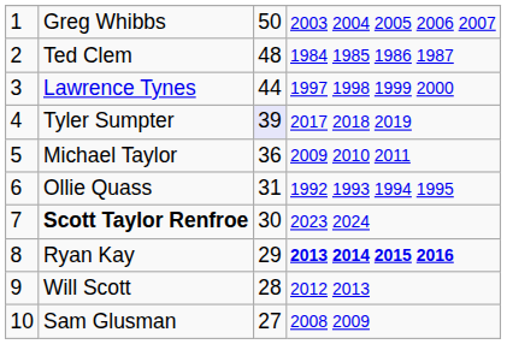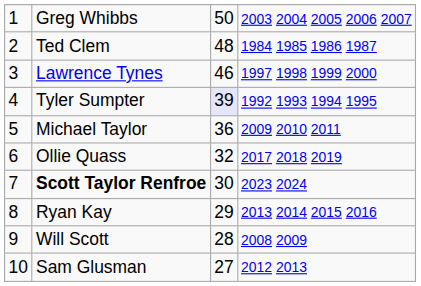 <table class="wikitable">
 <tr>
 </tr>
 <tr>
 <td>1</td>
 <td>Greg Whibbs</td>
 <td>50</td>
 <td style="font-size:80%;"><a href='#'>2003</a> <a href='#'>2004</a> <a href='#'>2005</a> <a href='#'>2006</a> <a href='#'>2007</a></td>
 </tr>
 <tr>
 <td>2</td>
 <td>Ted Clem</td>
 <td>48</td>
 <td style="font-size:80%;"><a href='#'>1984</a> <a href='#'>1985</a> <a href='#'>1986</a> <a href='#'>1987</a></td>
 </tr>
 <tr>
 <td>3</td>
 <td><a href='#'>Lawrence Tynes</a></td>
-<td>44</td>
+<td>46</td>
 <td style="font-size:80%;"><a href='#'>1997</a> <a href='#'>1998</a> <a href='#'>1999</a> <a href='#'>2000</a></td>
 </tr>
 <tr>
 <td>4</td>
 <td>Tyler Sumpter</td>
 <td style="background: lavender;">39</td>
-<td style="font-size:80%;"><a href='#'>2017</a> <a href='#'>2018</a> <a href='#'>2019</a></td>
+<td style="font-size:80%;"><a href='#'>1992</a> <a href='#'>1993</a> <a href='#'>1994</a> <a href='#'>1995</a></td>
 </tr>
 <tr>
 <td>5</td>
 <td>Michael Taylor</td>
 <td>36</td>
 <td style="font-size:80%;"><a href='#'>2009</a> <a href='#'>2010</a> <a href='#'>2011</a></td>
 </tr>
 <tr>
 <td>6</td>
 <td>Ollie Quass</td>
-<td>31</td>
-<td style="font-size:80%;"><a href='#'>1992</a> <a href='#'>1993</a> <a href='#'>1994</a> <a href='#'>1995</a></td>
+<td>32</td>
+<td style="font-size:80%;"><a href='#'>2017</a> <a href='#'>2018</a> <a href='#'>2019</a></td>
 </tr>
 <tr>
 <td>7</td>
 <td><strong>Scott Taylor Renfroe</strong></td>
 <td>30</td>
 <td style="font-size:80%;"><a href='#'>2023</a> <a href='#'>2024</a></td>
 </tr>
 <tr>
 <td>8</td>
 <td>Ryan Kay</td>
 <td>29</td>
-<td style="font-size:80%;"><strong><a href='#'>2013</a> <a href='#'>2014</a> <a href='#'>2015</a> <a href='#'>2016</a></strong></td>
+<td style="font-size:80%;"><a href='#'>2013</a> <a href='#'>2014</a> <a href='#'>2015</a> <a href='#'>2016</a></td>
 </tr>
 <tr>
 <td>9</td>
 <td>Will Scott</td>
 <td>28</td>
-<td style="font-size:80%;"><a href='#'>2012</a> <a href='#'>2013</a></td>
+<td style="font-size:80%;"><a href='#'>2008</a> <a href='#'>2009</a></td>
 </tr>
 <tr>
 <td>10</td>
 <td>Sam Glusman</td>
 <td>27</td>
-<td style="font-size:80%;"><a href='#'>2008</a> <a href='#'>2009</a></td>
+<td style="font-size:80%;"><a href='#'>2012</a> <a href='#'>2013</a></td>
 </tr>
 </table>
